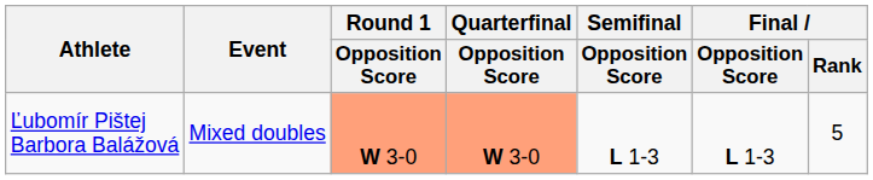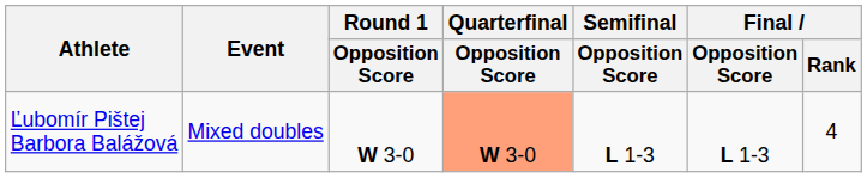 <table class=wikitable style="font-size:90%">
 <tr>
 <th rowspan=2>Athlete</th>
 <th rowspan=2>Event</th>
 <th>Round 1</th>
 <th>Quarterfinal</th>
 <th>Semifinal</th>
 <th colspan=2>Final / </th>
 </tr>
 <tr style="font-size:95%">
 <th>Opposition<br>Score</th>
 <th>Opposition<br>Score</th>
 <th>Opposition<br>Score</th>
 <th>Opposition<br>Score</th>
 <th>Rank</th>
 </tr>
 <tr align=center>
 <td align=left><a href='#'>Ľubomír Pištej</a><br><a href='#'>Barbora Balážová</a></td>
 <td align=left rowspan=2><a href='#'>Mixed doubles</a></td>
-<td style="background: lightsalmon;"> <br><br><strong>W</strong> 3-0</td>
+<td> <br><br><strong>W</strong> 3-0</td>
 <td style="background: lightsalmon;"> <br><br><strong>W</strong> 3-0</td>
 <td> <br><br><strong>L</strong> 1-3</td>
 <td> <br><br><strong>L</strong> 1-3</td>
-<td>5</td>
+<td>4</td>
 </tr>
 </table>
